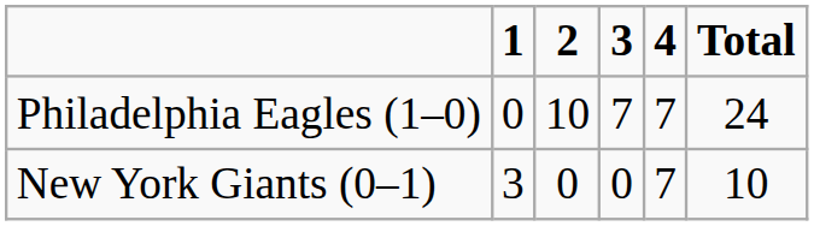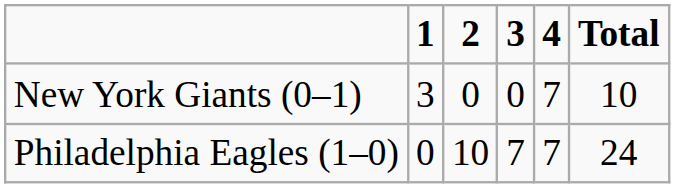 <table class="wikitable" style="text-align:center">
 <tr>
 <td></td>
 <td><strong>1</strong></td>
 <td><strong>2</strong></td>
 <td><strong>3</strong></td>
 <td><strong>4</strong></td>
 <td><strong>Total</strong></td>
 </tr>
 <tr>
+<td align="left">New York Giants (0–1)</td>
+<td>3</td>
+<td>0</td>
+<td>0</td>
+<td>7</td>
+<td>10</td>
+</tr>
+<tr>
 <td align="left">Philadelphia Eagles (1–0)</td>
 <td>0</td>
 <td>10</td>
 <td>7</td>
 <td>7</td>
 <td>24</td>
 </tr>
-<tr>
-<td align="left">New York Giants (0–1)</td>
-<td>3</td>
-<td>0</td>
-<td>0</td>
-<td>7</td>
-<td>10</td>
-</tr>
 </table>
